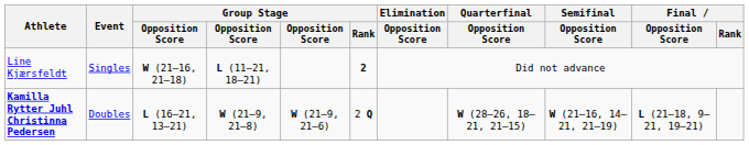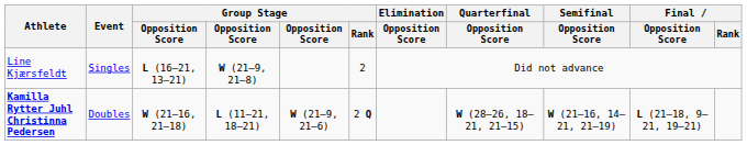 <table class="wikitable" style="font-size:90%">
 <tr>
 <th rowspan=2>Athlete</th>
 <th rowspan=2>Event</th>
 <th colspan=4>Group Stage</th>
 <th>Elimination</th>
 <th>Quarterfinal</th>
 <th>Semifinal</th>
 <th colspan=2>Final / </th>
 </tr>
 <tr style="font-size:95%">
 <th>Opposition<br>Score</th>
 <th>Opposition<br>Score</th>
 <th>Opposition<br>Score</th>
 <th>Rank</th>
 <th>Opposition<br>Score</th>
 <th>Opposition<br>Score</th>
 <th>Opposition<br>Score</th>
 <th>Opposition<br>Score</th>
 <th>Rank</th>
 </tr>
 <tr align=center>
 <td align=left><a href='#'>Line Kjærsfeldt</a></td>
 <td align=left><a href='#'>Singles</a></td>
-<td><br><strong>W</strong> (21–16, 21–18)</td>
-<td><br><strong>L</strong> (11–21, 18–21)</td>
+<td><br><strong>L</strong> (16–21, 13–21)</td>
+<td><br><strong>W</strong> (21–9, 21–8)</td>
 <td></td>
-<td><strong>2</strong></td>
+<td>2</td>
 <td colspan=5>Did not advance</td>
 </tr>
 <tr align=center>
 <td align=left><strong><a href='#'>Kamilla Rytter Juhl</a><br><a href='#'>Christinna Pedersen</a></strong></td>
 <td align=left><a href='#'>Doubles</a></td>
-<td><br><strong>L</strong> (16–21, 13–21)</td>
-<td><br><strong>W</strong> (21–9, 21–8)</td>
+<td><br><strong>W</strong> (21–16, 21–18)</td>
+<td><br><strong>L</strong> (11–21, 18–21)</td>
 <td><br><strong>W</strong> (21–9, 21–6)</td>
 <td>2 <strong>Q</strong></td>
 <td></td>
 <td><br><strong>W</strong> (28–26, 18–21, 21–15)</td>
 <td><br><strong>W</strong> (21–16, 14–21, 21–19)</td>
 <td><br><strong>L</strong> (21–18, 9–21, 19–21)</td>
 <td></td>
 </tr>
 </table>
